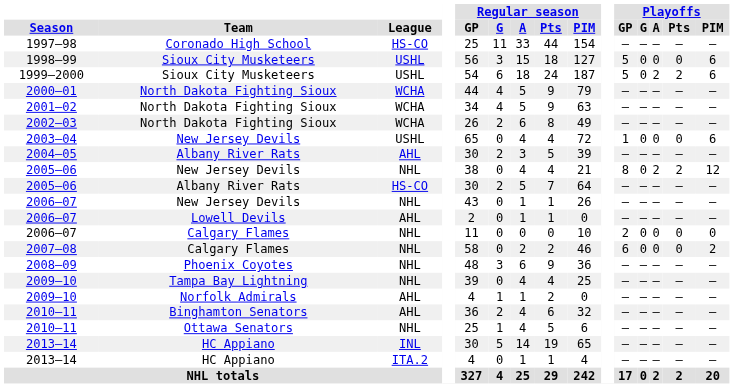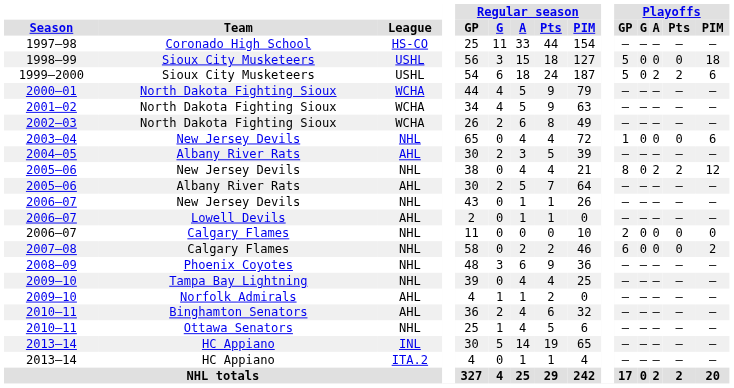 <table border="0" cellpadding="1" cellspacing="0" style="text-align:center; width:60em;">
 <tr style="background:#e0e0e0;">
 <th colspan="3"  bgcolor="#ffffff"> </th>
 <th rowspan="99" bgcolor="#ffffff"> </th>
 <th colspan="5"><a href='#'>Regular season</a></th>
 <th rowspan="99" bgcolor="#ffffff"> </th>
 <th colspan="5"><a href='#'>Playoffs</a></th>
 </tr>
 <tr style="background:#e0e0e0;">
 <th><a href='#'>Season</a></th>
 <th>Team</th>
 <th>League</th>
 <th>GP</th>
 <th><a href='#'>G</a></th>
 <th><a href='#'>A</a></th>
 <th><a href='#'>Pts</a></th>
 <th><a href='#'>PIM</a></th>
 <th>GP</th>
 <th>G</th>
 <th>A</th>
 <th>Pts</th>
 <th>PIM</th>
 </tr>
 <tr>
 <td>1997–98</td>
 <td><a href='#'>Coronado High School</a></td>
 <td><a href='#'>HS-CO</a></td>
 <td>25</td>
 <td>11</td>
 <td>33</td>
 <td>44</td>
 <td>154</td>
 <td>—</td>
 <td>—</td>
 <td>—</td>
 <td>—</td>
 <td>—</td>
 </tr>
 <tr bgcolor="#f0f0f0">
 <td>1998–99</td>
 <td><a href='#'>Sioux City Musketeers</a></td>
 <td><a href='#'>USHL</a></td>
 <td>56</td>
 <td>3</td>
 <td>15</td>
 <td>18</td>
 <td>127</td>
 <td>5</td>
 <td>0</td>
 <td>0</td>
 <td>0</td>
-<td>6</td>
+<td>18</td>
 </tr>
 <tr>
 <td>1999–2000</td>
 <td>Sioux City Musketeers</td>
 <td>USHL</td>
 <td>54</td>
 <td>6</td>
 <td>18</td>
 <td>24</td>
 <td>187</td>
 <td>5</td>
 <td>0</td>
 <td>2</td>
 <td>2</td>
 <td>6</td>
 </tr>
 <tr bgcolor="#f0f0f0">
 <td><a href='#'>2000–01</a></td>
 <td><a href='#'>North Dakota Fighting Sioux</a></td>
 <td><a href='#'>WCHA</a></td>
 <td>44</td>
 <td>4</td>
 <td>5</td>
 <td>9</td>
 <td>79</td>
 <td>—</td>
 <td>—</td>
 <td>—</td>
 <td>—</td>
 <td>—</td>
 </tr>
 <tr>
 <td><a href='#'>2001–02</a></td>
 <td>North Dakota Fighting Sioux</td>
 <td>WCHA</td>
 <td>34</td>
 <td>4</td>
 <td>5</td>
 <td>9</td>
 <td>63</td>
 <td>—</td>
 <td>—</td>
 <td>—</td>
 <td>—</td>
 <td>—</td>
 </tr>
 <tr bgcolor="#f0f0f0">
 <td><a href='#'>2002–03</a></td>
 <td>North Dakota Fighting Sioux</td>
 <td>WCHA</td>
 <td>26</td>
 <td>2</td>
 <td>6</td>
 <td>8</td>
 <td>49</td>
 <td>—</td>
 <td>—</td>
 <td>—</td>
 <td>—</td>
 <td>—</td>
 </tr>
 <tr>
 <td><a href='#'>2003–04</a></td>
 <td><a href='#'>New Jersey Devils</a></td>
-<td>USHL</td>
+<td><a href='#'>NHL</a></td>
 <td>65</td>
 <td>0</td>
 <td>4</td>
 <td>4</td>
 <td>72</td>
 <td>1</td>
 <td>0</td>
 <td>0</td>
 <td>0</td>
 <td>6</td>
 </tr>
 <tr bgcolor="#f0f0f0">
 <td><a href='#'>2004–05</a></td>
 <td><a href='#'>Albany River Rats</a></td>
 <td><a href='#'>AHL</a></td>
 <td>30</td>
 <td>2</td>
 <td>3</td>
 <td>5</td>
 <td>39</td>
 <td>—</td>
 <td>—</td>
 <td>—</td>
 <td>—</td>
 <td>—</td>
 </tr>
 <tr>
 <td><a href='#'>2005–06</a></td>
 <td>New Jersey Devils</td>
 <td>NHL</td>
 <td>38</td>
 <td>0</td>
 <td>4</td>
 <td>4</td>
 <td>21</td>
 <td>8</td>
 <td>0</td>
 <td>2</td>
 <td>2</td>
 <td>12</td>
 </tr>
 <tr bgcolor="#f0f0f0">
 <td><a href='#'>2005–06</a></td>
 <td>Albany River Rats</td>
-<td><a href='#'>HS-CO</a></td>
+<td>AHL</td>
 <td>30</td>
 <td>2</td>
 <td>5</td>
 <td>7</td>
 <td>64</td>
 <td>—</td>
 <td>—</td>
 <td>—</td>
 <td>—</td>
 <td>—</td>
 </tr>
 <tr>
 <td><a href='#'>2006–07</a></td>
 <td>New Jersey Devils</td>
 <td>NHL</td>
 <td>43</td>
 <td>0</td>
 <td>1</td>
 <td>1</td>
 <td>26</td>
 <td>—</td>
 <td>—</td>
 <td>—</td>
 <td>—</td>
 <td>—</td>
 </tr>
 <tr bgcolor="#f0f0f0">
 <td><a href='#'>2006–07</a></td>
 <td><a href='#'>Lowell Devils</a></td>
 <td>AHL</td>
 <td>2</td>
 <td>0</td>
 <td>1</td>
 <td>1</td>
 <td>0</td>
 <td>—</td>
 <td>—</td>
 <td>—</td>
 <td>—</td>
 <td>—</td>
 </tr>
 <tr>
 <td>2006–07</td>
 <td><a href='#'>Calgary Flames</a></td>
 <td>NHL</td>
 <td>11</td>
 <td>0</td>
 <td>0</td>
 <td>0</td>
 <td>10</td>
 <td>2</td>
 <td>0</td>
 <td>0</td>
 <td>0</td>
 <td>0</td>
 </tr>
 <tr bgcolor="#f0f0f0">
 <td><a href='#'>2007–08</a></td>
 <td>Calgary Flames</td>
 <td>NHL</td>
 <td>58</td>
 <td>0</td>
 <td>2</td>
 <td>2</td>
 <td>46</td>
 <td>6</td>
 <td>0</td>
 <td>0</td>
 <td>0</td>
 <td>2</td>
 </tr>
 <tr>
 <td><a href='#'>2008–09</a></td>
 <td><a href='#'>Phoenix Coyotes</a></td>
 <td>NHL</td>
 <td>48</td>
 <td>3</td>
 <td>6</td>
 <td>9</td>
 <td>36</td>
 <td>—</td>
 <td>—</td>
 <td>—</td>
 <td>—</td>
 <td>—</td>
 </tr>
 <tr bgcolor="#f0f0f0">
 <td><a href='#'>2009–10</a></td>
 <td><a href='#'>Tampa Bay Lightning</a></td>
 <td>NHL</td>
 <td>39</td>
 <td>0</td>
 <td>4</td>
 <td>4</td>
 <td>25</td>
 <td>—</td>
 <td>—</td>
 <td>—</td>
 <td>—</td>
 <td>—</td>
 </tr>
 <tr>
 <td><a href='#'>2009–10</a></td>
 <td><a href='#'>Norfolk Admirals</a></td>
 <td>AHL</td>
 <td>4</td>
 <td>1</td>
 <td>1</td>
 <td>2</td>
 <td>0</td>
 <td>—</td>
 <td>—</td>
 <td>—</td>
 <td>—</td>
 <td>—</td>
 </tr>
 <tr bgcolor="#f0f0f0">
 <td><a href='#'>2010–11</a></td>
 <td><a href='#'>Binghamton Senators</a></td>
 <td>AHL</td>
 <td>36</td>
 <td>2</td>
 <td>4</td>
 <td>6</td>
 <td>32</td>
 <td>—</td>
 <td>—</td>
 <td>—</td>
 <td>—</td>
 <td>—</td>
 </tr>
 <tr>
 <td><a href='#'>2010–11</a></td>
 <td><a href='#'>Ottawa Senators</a></td>
 <td>NHL</td>
 <td>25</td>
 <td>1</td>
 <td>4</td>
 <td>5</td>
 <td>6</td>
 <td>—</td>
 <td>—</td>
 <td>—</td>
 <td>—</td>
 <td>—</td>
 </tr>
 <tr bgcolor="#f0f0f0">
 <td><a href='#'>2013–14</a></td>
 <td><a href='#'>HC Appiano</a></td>
 <td><a href='#'>INL</a></td>
 <td>30</td>
 <td>5</td>
 <td>14</td>
 <td>19</td>
 <td>65</td>
 <td>—</td>
 <td>—</td>
 <td>—</td>
 <td>—</td>
 <td>—</td>
 </tr>
 <tr>
 <td>2013–14</td>
 <td>HC Appiano</td>
 <td><a href='#'>ITA.2</a></td>
 <td>4</td>
 <td>0</td>
 <td>1</td>
 <td>1</td>
 <td>4</td>
 <td>—</td>
 <td>—</td>
 <td>—</td>
 <td>—</td>
 <td>—</td>
 </tr>
 <tr bgcolor="#e0e0e0">
 <th colspan="3">NHL totals</th>
 <th>327</th>
 <th>4</th>
 <th>25</th>
 <th>29</th>
 <th>242</th>
 <th>17</th>
 <th>0</th>
 <th>2</th>
 <th>2</th>
 <th>20</th>
 </tr>
 </table>
